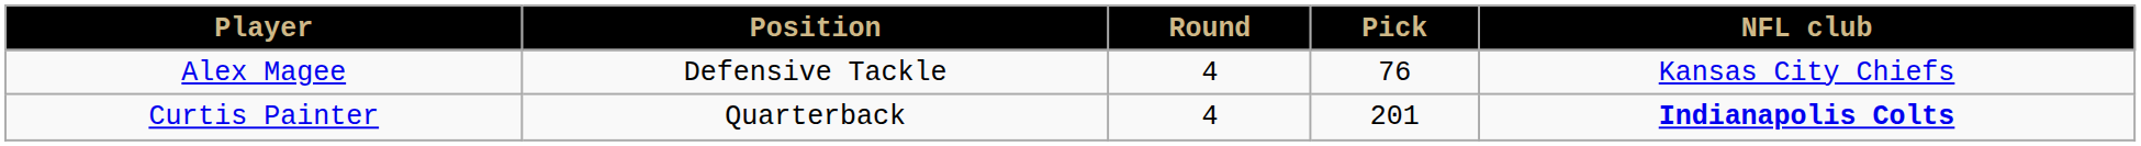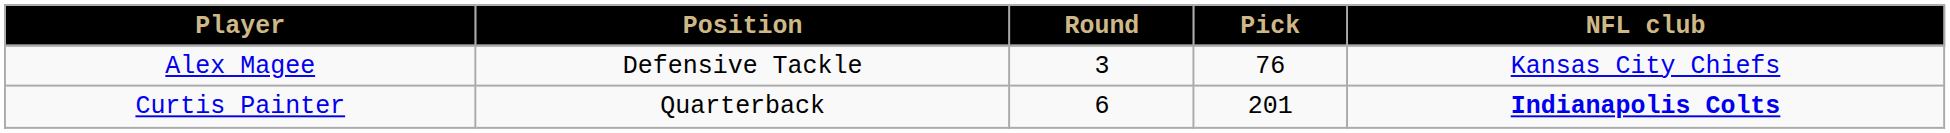 <table class="wikitable" width="80%">
 <tr align="center"  style="background:black;color:#CEB888;">
 <td><strong>Player</strong></td>
 <td><strong>Position</strong></td>
 <td><strong>Round</strong></td>
 <td><strong>Pick</strong></td>
 <td><strong>NFL club</strong></td>
 </tr>
 <tr align="center" bgcolor="">
 <td><a href='#'>Alex Magee</a></td>
 <td>Defensive Tackle</td>
-<td>4</td>
+<td>3</td>
 <td>76</td>
 <td><a href='#'>Kansas City Chiefs</a></td>
 </tr>
 <tr align="center" bgcolor="">
 <td><a href='#'>Curtis Painter</a></td>
 <td>Quarterback</td>
-<td>4</td>
+<td>6</td>
 <td>201</td>
 <td><strong><a href='#'>Indianapolis Colts</a></strong></td>
 </tr>
 </table>
